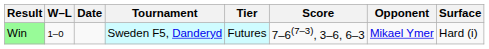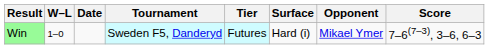 <table class="sortable wikitable">
 <tr>
 <th>Result</th>
 <th class="unsortable">W–L</th>
 <th>Date</th>
 <th>Tournament</th>
 <th>Tier</th>
+<th>Surface</th>
+<th>Opponent</th>
 <th class="unsortable">Score</th>
-<th>Opponent</th>
-<th>Surface</th>
 </tr>
 <tr>
 <td style="background:#98fb98;">Win</td>
 <td><small>1–0</small></td>
 <td></td>
 <td style="background:#cffcff;">Sweden F5, <a href='#'>Danderyd</a></td>
 <td style="background:#cffcff;">Futures</td>
+<td>Hard (i)</td>
+<td> <a href='#'>Mikael Ymer</a></td>
 <td>7–6<sup>(7–3)</sup>, 3–6, 6–3</td>
-<td> <a href='#'>Mikael Ymer</a></td>
-<td>Hard (i)</td>
 </tr>
 </table>
